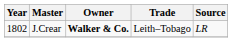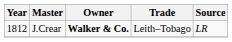 <table class=" wikitable">
 <tr>
 <th>Year</th>
 <th>Master</th>
 <th>Owner</th>
 <th>Trade</th>
 <th>Source</th>
 </tr>
 <tr>
-<td>1802</td>
+<td>1812</td>
 <td>J.Crear</td>
 <td><strong>Walker & Co.</strong></td>
 <td>Leith–Tobago</td>
 <td><em>LR</em></td>
 </tr>
 <tr>
 </tr>
 </table>
